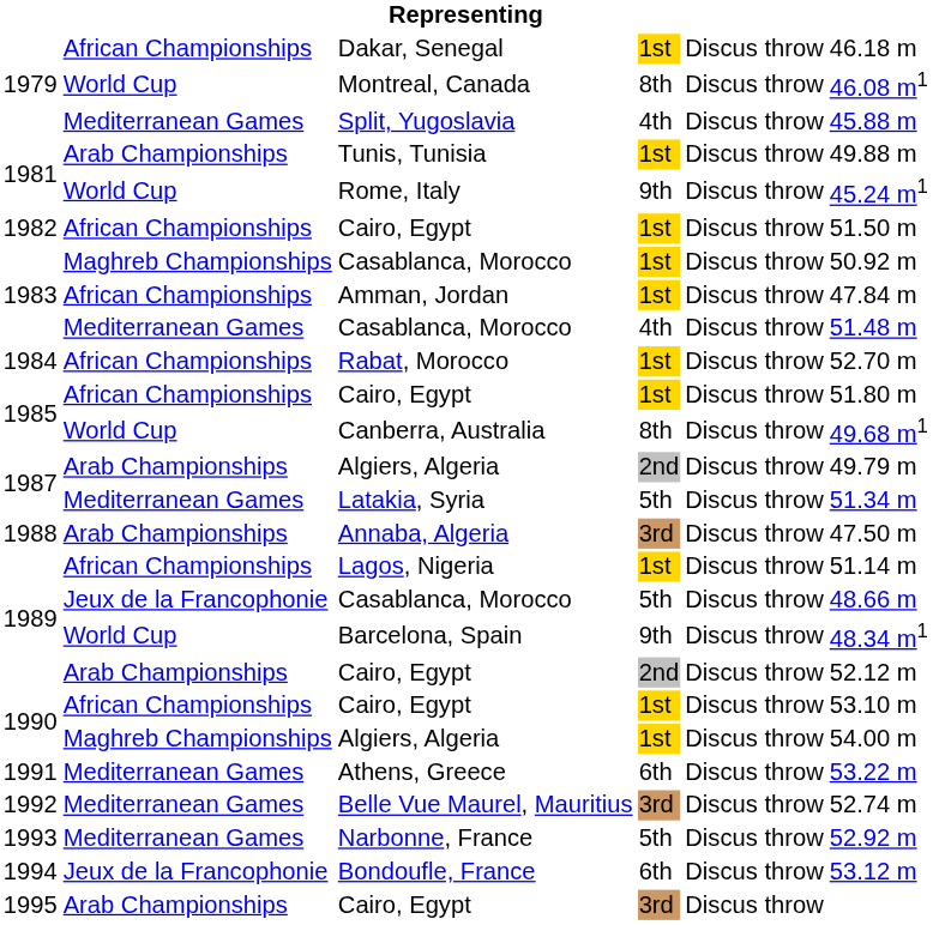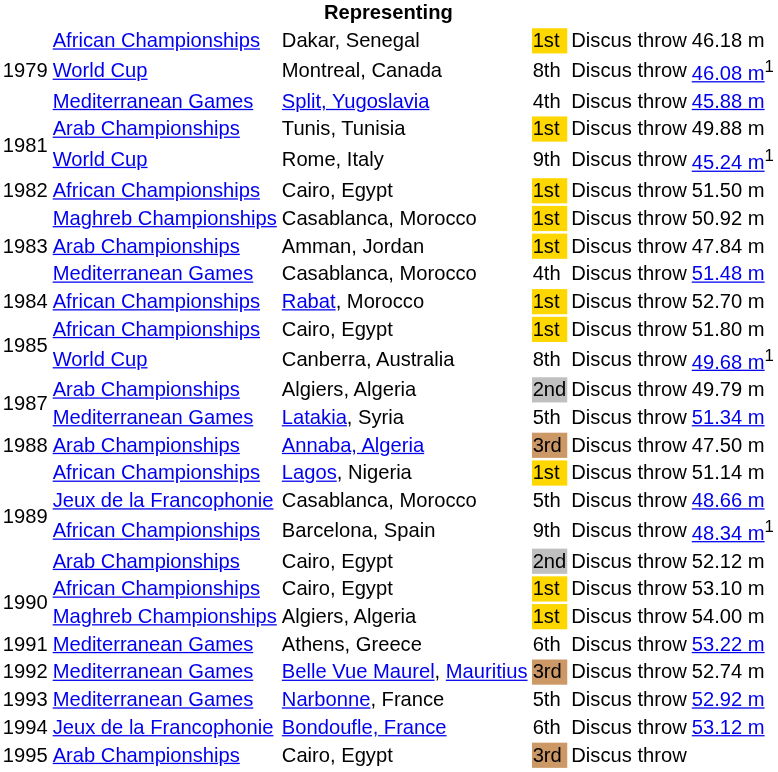 <table>
 <tr>
 <th colspan="6">Representing </th>
 </tr>
 <tr>
 <td rowspan=3>1979</td>
 <td><a href='#'>African Championships</a></td>
 <td>Dakar, Senegal</td>
 <td bgcolor=gold>1st</td>
 <td>Discus throw</td>
 <td>46.18 m</td>
 </tr>
 <tr>
 <td><a href='#'>World Cup</a></td>
 <td>Montreal, Canada</td>
 <td>8th</td>
 <td>Discus throw</td>
 <td><a href='#'>46.08 m</a><sup>1</sup></td>
 </tr>
 <tr>
 <td><a href='#'>Mediterranean Games</a></td>
 <td><a href='#'>Split, Yugoslavia</a></td>
 <td>4th</td>
 <td>Discus throw</td>
 <td><a href='#'>45.88 m</a></td>
 </tr>
 <tr>
 <td rowspan=2>1981</td>
 <td><a href='#'>Arab Championships</a></td>
 <td>Tunis, Tunisia</td>
 <td bgcolor=gold>1st</td>
 <td>Discus throw</td>
 <td>49.88 m</td>
 </tr>
 <tr>
 <td><a href='#'>World Cup</a></td>
 <td>Rome, Italy</td>
 <td>9th</td>
 <td>Discus throw</td>
 <td><a href='#'>45.24 m</a><sup>1</sup></td>
 </tr>
 <tr>
 <td>1982</td>
 <td><a href='#'>African Championships</a></td>
 <td>Cairo, Egypt</td>
 <td bgcolor=gold>1st</td>
 <td>Discus throw</td>
 <td>51.50 m</td>
 </tr>
 <tr>
 <td rowspan=3>1983</td>
 <td><a href='#'>Maghreb Championships</a></td>
 <td>Casablanca, Morocco</td>
 <td bgcolor=gold>1st</td>
 <td>Discus throw</td>
 <td>50.92 m</td>
 </tr>
 <tr>
-<td><a href='#'>African Championships</a></td>
+<td><a href='#'>Arab Championships</a></td>
 <td>Amman, Jordan</td>
 <td bgcolor=gold>1st</td>
 <td>Discus throw</td>
 <td>47.84 m</td>
 </tr>
 <tr>
 <td><a href='#'>Mediterranean Games</a></td>
 <td>Casablanca, Morocco</td>
 <td>4th</td>
 <td>Discus throw</td>
 <td><a href='#'>51.48 m</a></td>
 </tr>
 <tr>
 <td>1984</td>
 <td><a href='#'>African Championships</a></td>
 <td><a href='#'>Rabat</a>, Morocco</td>
 <td bgcolor=gold>1st</td>
 <td>Discus throw</td>
 <td>52.70 m</td>
 </tr>
 <tr>
 <td rowspan=2>1985</td>
 <td><a href='#'>African Championships</a></td>
 <td>Cairo, Egypt</td>
 <td bgcolor=gold>1st</td>
 <td>Discus throw</td>
 <td>51.80 m</td>
 </tr>
 <tr>
 <td><a href='#'>World Cup</a></td>
 <td>Canberra, Australia</td>
 <td>8th</td>
 <td>Discus throw</td>
 <td><a href='#'>49.68 m</a><sup>1</sup></td>
 </tr>
 <tr>
 <td rowspan=2>1987</td>
 <td><a href='#'>Arab Championships</a></td>
 <td>Algiers, Algeria</td>
 <td bgcolor=silver>2nd</td>
 <td>Discus throw</td>
 <td>49.79 m</td>
 </tr>
 <tr>
 <td><a href='#'>Mediterranean Games</a></td>
 <td><a href='#'>Latakia</a>, Syria</td>
 <td>5th</td>
 <td>Discus throw</td>
 <td><a href='#'>51.34 m</a></td>
 </tr>
 <tr>
 <td>1988</td>
 <td><a href='#'>Arab Championships</a></td>
 <td><a href='#'>Annaba, Algeria</a></td>
 <td bgcolor=cc9966>3rd</td>
 <td>Discus throw</td>
 <td>47.50 m</td>
 </tr>
 <tr>
 <td rowspan=4>1989</td>
 <td><a href='#'>African Championships</a></td>
 <td><a href='#'>Lagos</a>, Nigeria</td>
 <td bgcolor=gold>1st</td>
 <td>Discus throw</td>
 <td>51.14 m</td>
 </tr>
 <tr>
 <td><a href='#'>Jeux de la Francophonie</a></td>
 <td>Casablanca, Morocco</td>
 <td>5th</td>
 <td>Discus throw</td>
 <td><a href='#'>48.66 m</a></td>
 </tr>
 <tr>
-<td><a href='#'>World Cup</a></td>
+<td><a href='#'>African Championships</a></td>
 <td>Barcelona, Spain</td>
 <td>9th</td>
 <td>Discus throw</td>
 <td><a href='#'>48.34 m</a><sup>1</sup></td>
 </tr>
 <tr>
 <td><a href='#'>Arab Championships</a></td>
 <td>Cairo, Egypt</td>
 <td bgcolor=silver>2nd</td>
 <td>Discus throw</td>
 <td>52.12 m</td>
 </tr>
 <tr>
 <td rowspan=2>1990</td>
 <td><a href='#'>African Championships</a></td>
 <td>Cairo, Egypt</td>
 <td bgcolor=gold>1st</td>
 <td>Discus throw</td>
 <td>53.10 m</td>
 </tr>
 <tr>
 <td><a href='#'>Maghreb Championships</a></td>
 <td>Algiers, Algeria</td>
 <td bgcolor=gold>1st</td>
 <td>Discus throw</td>
 <td>54.00 m</td>
 </tr>
 <tr>
 <td>1991</td>
 <td><a href='#'>Mediterranean Games</a></td>
 <td>Athens, Greece</td>
 <td>6th</td>
 <td>Discus throw</td>
 <td><a href='#'>53.22 m</a></td>
 </tr>
 <tr>
 <td>1992</td>
 <td><a href='#'>Mediterranean Games</a></td>
 <td><a href='#'>Belle Vue Maurel</a>, <a href='#'>Mauritius</a></td>
 <td bgcolor=cc9966>3rd</td>
 <td>Discus throw</td>
 <td>52.74 m</td>
 </tr>
 <tr>
 <td>1993</td>
 <td><a href='#'>Mediterranean Games</a></td>
 <td><a href='#'>Narbonne</a>, France</td>
 <td>5th</td>
 <td>Discus throw</td>
 <td><a href='#'>52.92 m</a></td>
 </tr>
 <tr>
 <td>1994</td>
 <td><a href='#'>Jeux de la Francophonie</a></td>
 <td><a href='#'>Bondoufle, France</a></td>
 <td>6th</td>
 <td>Discus throw</td>
 <td><a href='#'>53.12 m</a></td>
 </tr>
 <tr>
 <td>1995</td>
 <td><a href='#'>Arab Championships</a></td>
 <td>Cairo, Egypt</td>
 <td bgcolor=cc9966>3rd</td>
 <td>Discus throw</td>
 <td></td>
 </tr>
 </table>
